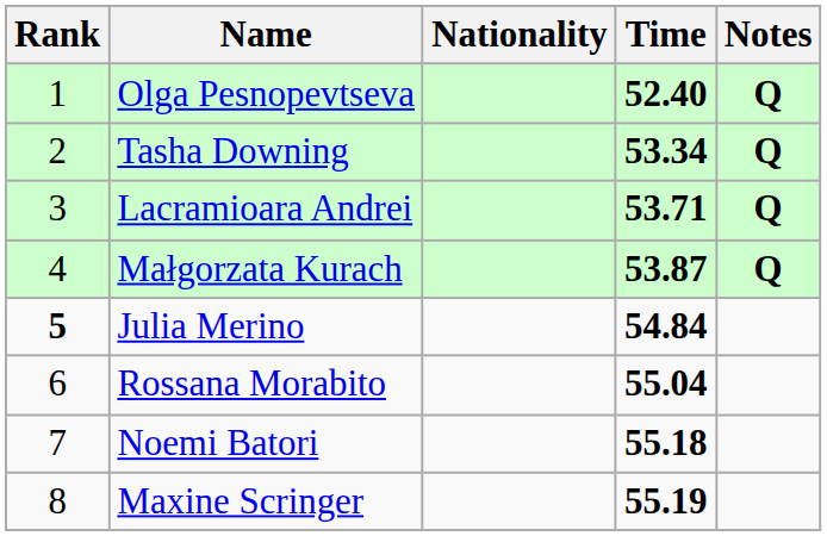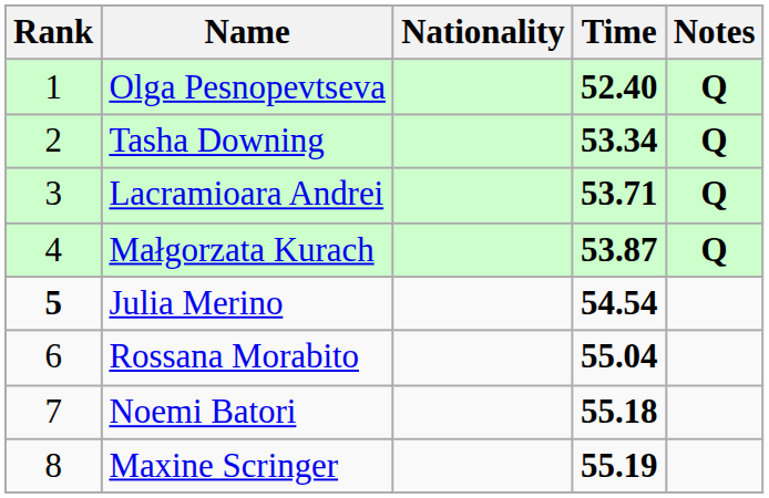 <table class="wikitable sortable" style="text-align:center">
 <tr>
 <th>Rank</th>
 <th>Name</th>
 <th>Nationality</th>
 <th>Time</th>
 <th>Notes</th>
 </tr>
 <tr bgcolor=ccffcc>
 <td>1</td>
 <td align=left><a href='#'>Olga Pesnopevtseva</a></td>
 <td align=left></td>
 <td><strong>52.40</strong></td>
 <td><strong>Q</strong></td>
 </tr>
 <tr bgcolor=ccffcc>
 <td>2</td>
 <td align=left><a href='#'>Tasha Downing</a></td>
 <td align=left></td>
 <td><strong>53.34</strong></td>
 <td><strong>Q</strong></td>
 </tr>
 <tr bgcolor=ccffcc>
 <td>3</td>
 <td align=left><a href='#'>Lacramioara Andrei</a></td>
 <td align=left></td>
 <td><strong>53.71</strong></td>
 <td><strong>Q</strong></td>
 </tr>
 <tr bgcolor=ccffcc>
 <td>4</td>
 <td align=left><a href='#'>Małgorzata Kurach</a></td>
 <td align=left></td>
 <td><strong>53.87</strong></td>
 <td><strong>Q</strong></td>
 </tr>
 <tr>
 <td><strong>5</strong></td>
 <td align=left><a href='#'>Julia Merino</a></td>
 <td align=left></td>
-<td><strong>54.84</strong></td>
+<td><strong>54.54</strong></td>
 <td></td>
 </tr>
 <tr>
 <td>6</td>
 <td align=left><a href='#'>Rossana Morabito</a></td>
 <td align=left></td>
 <td><strong>55.04</strong></td>
 <td></td>
 </tr>
 <tr>
 <td>7</td>
 <td align=left><a href='#'>Noemi Batori</a></td>
 <td align=left></td>
 <td><strong>55.18</strong></td>
 <td></td>
 </tr>
 <tr>
 <td>8</td>
 <td align=left><a href='#'>Maxine Scringer</a></td>
 <td align=left></td>
 <td><strong>55.19</strong></td>
 <td></td>
 </tr>
 </table>
